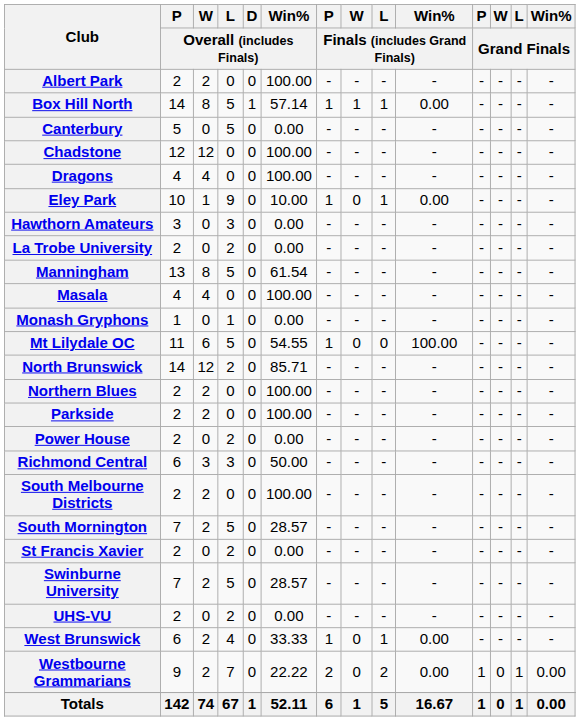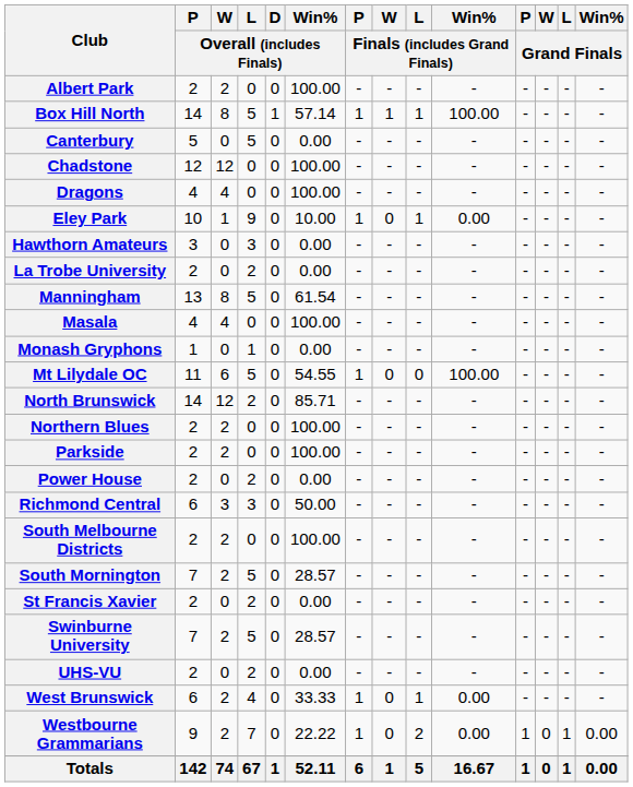 <table class="wikitable plainrowheaders sortable" style="text-align:center;">
 <tr>
 <th scope="col" rowspan="2">Club</th>
 <th scope="col">P</th>
 <th scope="col">W</th>
 <th scope="col">L</th>
 <th scope="col">D</th>
 <th scope="col">Win%</th>
 <th scope="col">P</th>
 <th scope="col">W</th>
 <th scope="col">L</th>
 <th scope="col">Win%</th>
 <th scope="col">P</th>
 <th scope="col">W</th>
 <th scope="col">L</th>
 <th scope="col">Win%</th>
 </tr>
 <tr>
 <th scope="col" colspan="5">Overall <small>(includes Finals)</small></th>
 <th scope="col" colspan="4">Finals <small>(includes Grand Finals)</small></th>
 <th scope="col" colspan="4">Grand Finals</th>
 </tr>
 <tr>
 <th scope="row" align=left><a href='#'>Albert Park</a></th>
 <td>2</td>
 <td>2</td>
 <td>0</td>
 <td>0</td>
 <td>100.00</td>
 <td>-</td>
 <td>-</td>
 <td>-</td>
 <td>-</td>
 <td>-</td>
 <td>-</td>
 <td>-</td>
 <td>-</td>
 </tr>
 <tr>
 <th scope="row" align=left><a href='#'>Box Hill North</a></th>
 <td>14</td>
 <td>8</td>
 <td>5</td>
 <td>1</td>
 <td>57.14</td>
 <td>1</td>
 <td>1</td>
 <td>1</td>
-<td>0.00</td>
+<td>100.00</td>
 <td>-</td>
 <td>-</td>
 <td>-</td>
 <td>-</td>
 </tr>
 <tr>
 <th scope="row" align=left><a href='#'>Canterbury</a></th>
 <td>5</td>
 <td>0</td>
 <td>5</td>
 <td>0</td>
 <td>0.00</td>
 <td>-</td>
 <td>-</td>
 <td>-</td>
 <td>-</td>
 <td>-</td>
 <td>-</td>
 <td>-</td>
 <td>-</td>
 </tr>
 <tr>
 <th scope="row" align=left><a href='#'>Chadstone</a></th>
 <td>12</td>
 <td>12</td>
 <td>0</td>
 <td>0</td>
 <td>100.00</td>
 <td>-</td>
 <td>-</td>
 <td>-</td>
 <td>-</td>
 <td>-</td>
 <td>-</td>
 <td>-</td>
 <td>-</td>
 </tr>
 <tr>
 <th scope="row" align=left><a href='#'>Dragons</a></th>
 <td>4</td>
 <td>4</td>
 <td>0</td>
 <td>0</td>
 <td>100.00</td>
 <td>-</td>
 <td>-</td>
 <td>-</td>
 <td>-</td>
 <td>-</td>
 <td>-</td>
 <td>-</td>
 <td>-</td>
 </tr>
 <tr>
 <th scope="row" align=left><a href='#'>Eley Park</a></th>
 <td>10</td>
 <td>1</td>
 <td>9</td>
 <td>0</td>
 <td>10.00</td>
 <td>1</td>
 <td>0</td>
 <td>1</td>
 <td>0.00</td>
 <td>-</td>
 <td>-</td>
 <td>-</td>
 <td>-</td>
 </tr>
 <tr>
 <th scope="row" align=left><a href='#'>Hawthorn Amateurs</a></th>
 <td>3</td>
 <td>0</td>
 <td>3</td>
 <td>0</td>
 <td>0.00</td>
 <td>-</td>
 <td>-</td>
 <td>-</td>
 <td>-</td>
 <td>-</td>
 <td>-</td>
 <td>-</td>
 <td>-</td>
 </tr>
 <tr>
 <th scope="row" align=left><a href='#'>La Trobe University</a></th>
 <td>2</td>
 <td>0</td>
 <td>2</td>
 <td>0</td>
 <td>0.00</td>
 <td>-</td>
 <td>-</td>
 <td>-</td>
 <td>-</td>
 <td>-</td>
 <td>-</td>
 <td>-</td>
 <td>-</td>
 </tr>
 <tr>
 <th scope="row" align=left><a href='#'>Manningham</a></th>
 <td>13</td>
 <td>8</td>
 <td>5</td>
 <td>0</td>
 <td>61.54</td>
 <td>-</td>
 <td>-</td>
 <td>-</td>
 <td>-</td>
 <td>-</td>
 <td>-</td>
 <td>-</td>
 <td>-</td>
 </tr>
 <tr>
 <th scope="row" align=left><a href='#'>Masala</a></th>
 <td>4</td>
 <td>4</td>
 <td>0</td>
 <td>0</td>
 <td>100.00</td>
 <td>-</td>
 <td>-</td>
 <td>-</td>
 <td>-</td>
 <td>-</td>
 <td>-</td>
 <td>-</td>
 <td>-</td>
 </tr>
 <tr>
 <th scope="row" align=left><a href='#'>Monash Gryphons</a></th>
 <td>1</td>
 <td>0</td>
 <td>1</td>
 <td>0</td>
 <td>0.00</td>
 <td>-</td>
 <td>-</td>
 <td>-</td>
 <td>-</td>
 <td>-</td>
 <td>-</td>
 <td>-</td>
 <td>-</td>
 </tr>
 <tr>
 <th scope="row" align=left><a href='#'>Mt Lilydale OC</a></th>
 <td>11</td>
 <td>6</td>
 <td>5</td>
 <td>0</td>
 <td>54.55</td>
 <td>1</td>
 <td>0</td>
 <td>0</td>
 <td>100.00</td>
 <td>-</td>
 <td>-</td>
 <td>-</td>
 <td>-</td>
 </tr>
 <tr>
 <th scope="row" align=left><a href='#'>North Brunswick</a></th>
 <td>14</td>
 <td>12</td>
 <td>2</td>
 <td>0</td>
 <td>85.71</td>
 <td>-</td>
 <td>-</td>
 <td>-</td>
 <td>-</td>
 <td>-</td>
 <td>-</td>
 <td>-</td>
 <td>-</td>
 </tr>
 <tr>
 <th scope="row" align=left><a href='#'>Northern Blues</a></th>
 <td>2</td>
 <td>2</td>
 <td>0</td>
 <td>0</td>
 <td>100.00</td>
 <td>-</td>
 <td>-</td>
 <td>-</td>
 <td>-</td>
 <td>-</td>
 <td>-</td>
 <td>-</td>
 <td>-</td>
 </tr>
 <tr>
 <th scope="row" align=left><a href='#'>Parkside</a></th>
 <td>2</td>
 <td>2</td>
 <td>0</td>
 <td>0</td>
 <td>100.00</td>
 <td>-</td>
 <td>-</td>
 <td>-</td>
 <td>-</td>
 <td>-</td>
 <td>-</td>
 <td>-</td>
 <td>-</td>
 </tr>
 <tr>
 <th scope="row" align=left><a href='#'>Power House</a></th>
 <td>2</td>
 <td>0</td>
 <td>2</td>
 <td>0</td>
 <td>0.00</td>
 <td>-</td>
 <td>-</td>
 <td>-</td>
 <td>-</td>
 <td>-</td>
 <td>-</td>
 <td>-</td>
 <td>-</td>
 </tr>
 <tr>
 <th scope="row" align=left><a href='#'>Richmond Central</a></th>
 <td>6</td>
 <td>3</td>
 <td>3</td>
 <td>0</td>
 <td>50.00</td>
 <td>-</td>
 <td>-</td>
 <td>-</td>
 <td>-</td>
 <td>-</td>
 <td>-</td>
 <td>-</td>
 <td>-</td>
 </tr>
 <tr>
 <th scope="row" align=left><a href='#'>South Melbourne Districts</a></th>
 <td>2</td>
 <td>2</td>
 <td>0</td>
 <td>0</td>
 <td>100.00</td>
 <td>-</td>
 <td>-</td>
 <td>-</td>
 <td>-</td>
 <td>-</td>
 <td>-</td>
 <td>-</td>
 <td>-</td>
 </tr>
 <tr>
 <th scope="row" align=left><a href='#'>South Mornington</a></th>
 <td>7</td>
 <td>2</td>
 <td>5</td>
 <td>0</td>
 <td>28.57</td>
 <td>-</td>
 <td>-</td>
 <td>-</td>
 <td>-</td>
 <td>-</td>
 <td>-</td>
 <td>-</td>
 <td>-</td>
 </tr>
 <tr>
 <th scope="row" align=left><a href='#'>St Francis Xavier</a></th>
 <td>2</td>
 <td>0</td>
 <td>2</td>
 <td>0</td>
 <td>0.00</td>
 <td>-</td>
 <td>-</td>
 <td>-</td>
 <td>-</td>
 <td>-</td>
 <td>-</td>
 <td>-</td>
 <td>-</td>
 </tr>
 <tr>
 <th scope="row" align=left><a href='#'>Swinburne University</a></th>
 <td>7</td>
 <td>2</td>
 <td>5</td>
 <td>0</td>
 <td>28.57</td>
 <td>-</td>
 <td>-</td>
 <td>-</td>
 <td>-</td>
 <td>-</td>
 <td>-</td>
 <td>-</td>
 <td>-</td>
 </tr>
 <tr>
 <th scope="row" align=left><a href='#'>UHS-VU</a></th>
 <td>2</td>
 <td>0</td>
 <td>2</td>
 <td>0</td>
 <td>0.00</td>
 <td>-</td>
 <td>-</td>
 <td>-</td>
 <td>-</td>
 <td>-</td>
 <td>-</td>
 <td>-</td>
 <td>-</td>
 </tr>
 <tr>
 <th scope="row" align=left><a href='#'>West Brunswick</a></th>
 <td>6</td>
 <td>2</td>
 <td>4</td>
 <td>0</td>
 <td>33.33</td>
 <td>1</td>
 <td>0</td>
 <td>1</td>
 <td>0.00</td>
 <td>-</td>
 <td>-</td>
 <td>-</td>
 <td>-</td>
 </tr>
 <tr>
 <th scope="row" align=left><a href='#'>Westbourne Grammarians</a></th>
 <td>9</td>
 <td>2</td>
 <td>7</td>
 <td>0</td>
 <td>22.22</td>
-<td>2</td>
+<td>1</td>
 <td>0</td>
 <td>2</td>
 <td>0.00</td>
 <td>1</td>
 <td>0</td>
 <td>1</td>
 <td>0.00</td>
 </tr>
 <tr>
 </tr>
 <tr class="sortbottom">
 <th>Totals</th>
 <th>142</th>
 <th>74</th>
 <th>67</th>
 <th>1</th>
 <th>52.11</th>
 <th>6</th>
 <th>1</th>
 <th>5</th>
 <th>16.67</th>
 <th>1</th>
 <th>0</th>
 <th>1</th>
 <th>0.00</th>
 </tr>
 </table>
